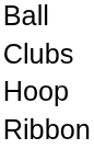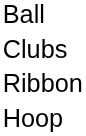 <table>
 <tr>
 <td>Ball<br></td>
 <td></td>
 <td></td>
 <td></td>
 </tr>
 <tr>
 <td>Clubs<br></td>
 <td></td>
 <td></td>
 <td></td>
 </tr>
 <tr>
+<td>Ribbon<br></td>
+<td></td>
+<td></td>
+<td></td>
+</tr>
+<tr>
 <td>Hoop<br></td>
 <td></td>
 <td></td>
 <td></td>
 </tr>
-<tr>
-<td>Ribbon<br></td>
-<td></td>
-<td></td>
-<td></td>
-</tr>
 </table>
